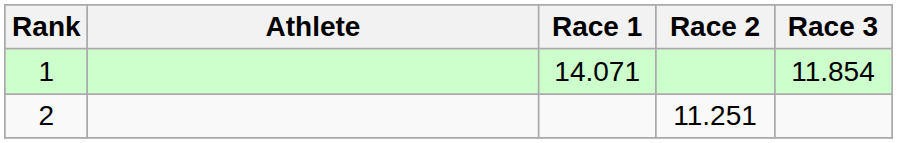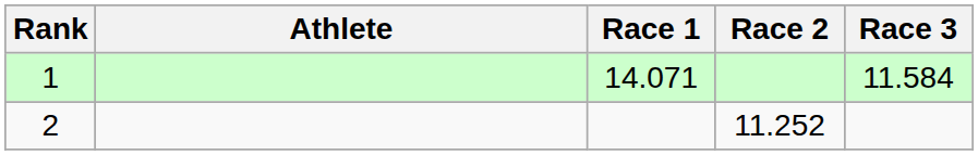 <table class=wikitable style="text-align:center">
 <tr>
 <th width=40>Rank</th>
 <th width=250>Athlete</th>
 <th width=60>Race 1</th>
 <th width=60>Race 2</th>
 <th width=60>Race 3</th>
 </tr>
 <tr bgcolor=ccffcc>
 <td>1</td>
 <td align=left></td>
 <td>14.071</td>
 <td></td>
-<td>11.854</td>
+<td>11.584</td>
 </tr>
 <tr>
 <td>2</td>
 <td align=left></td>
 <td></td>
-<td>11.251</td>
+<td>11.252</td>
 <td></td>
 </tr>
 </table>
